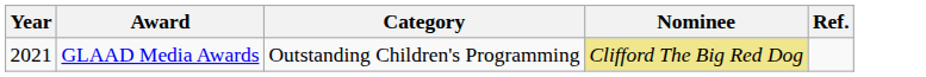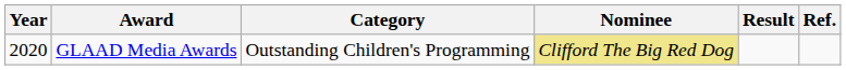 <table class="wikitable sortable">
 <tr>
 <th>Year</th>
 <th>Award</th>
 <th>Category</th>
 <th>Nominee</th>
+<th>Result</th>
 <th>Ref.</th>
 </tr>
 <tr>
-<td>2021</td>
+<td>2020</td>
 <td><a href='#'>GLAAD Media Awards</a></td>
 <td>Outstanding Children's Programming</td>
 <td style="background: khaki;"><em>Clifford The Big Red Dog</em></td>
 <td></td>
+<td></td>
 </tr>
 </table>
